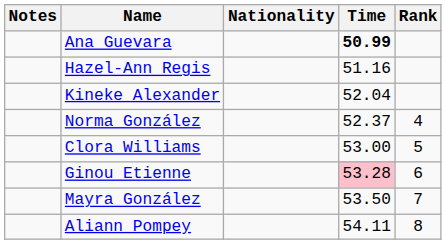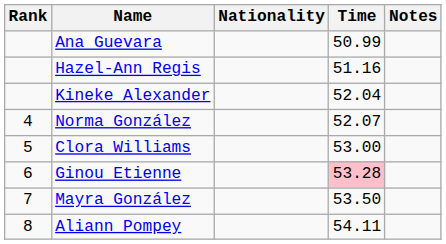 <table class="wikitable sortable" style="text-align:center;font-size:95%">
 <tr>
-<th>Notes</th>
+<th>Rank</th>
 <th>Name</th>
 <th>Nationality</th>
 <th>Time</th>
-<th>Rank</th>
+<th>Notes</th>
 </tr>
 <tr>
 <td></td>
 <td align=left><a href='#'>Ana Guevara</a></td>
 <td align=left></td>
-<td><strong>50.99</strong></td>
+<td>50.99</td>
 <td></td>
 </tr>
 <tr>
 <td></td>
 <td align=left><a href='#'>Hazel-Ann Regis</a></td>
 <td align=left></td>
 <td>51.16</td>
 <td></td>
 </tr>
 <tr>
 <td></td>
 <td align=left><a href='#'>Kineke Alexander</a></td>
 <td align=left></td>
 <td>52.04</td>
 <td></td>
 </tr>
 <tr>
-<td></td>
+<td>4</td>
 <td align=left><a href='#'>Norma González</a></td>
 <td align=left></td>
-<td>52.37</td>
-<td>4</td>
+<td>52.07</td>
+<td></td>
 </tr>
 <tr>
-<td></td>
+<td>5</td>
 <td align=left><a href='#'>Clora Williams</a></td>
 <td align=left></td>
 <td>53.00</td>
-<td>5</td>
+<td></td>
 </tr>
 <tr>
-<td></td>
+<td>6</td>
 <td align=left><a href='#'>Ginou Etienne</a></td>
 <td align=left></td>
 <td style="background: pink;">53.28</td>
-<td>6</td>
+<td></td>
 </tr>
 <tr>
-<td></td>
+<td>7</td>
 <td align=left><a href='#'>Mayra González</a></td>
 <td align=left></td>
 <td>53.50</td>
-<td>7</td>
+<td></td>
 </tr>
 <tr>
-<td></td>
+<td>8</td>
 <td align=left><a href='#'>Aliann Pompey</a></td>
 <td align=left></td>
 <td>54.11</td>
-<td>8</td>
+<td></td>
 </tr>
 </table>
